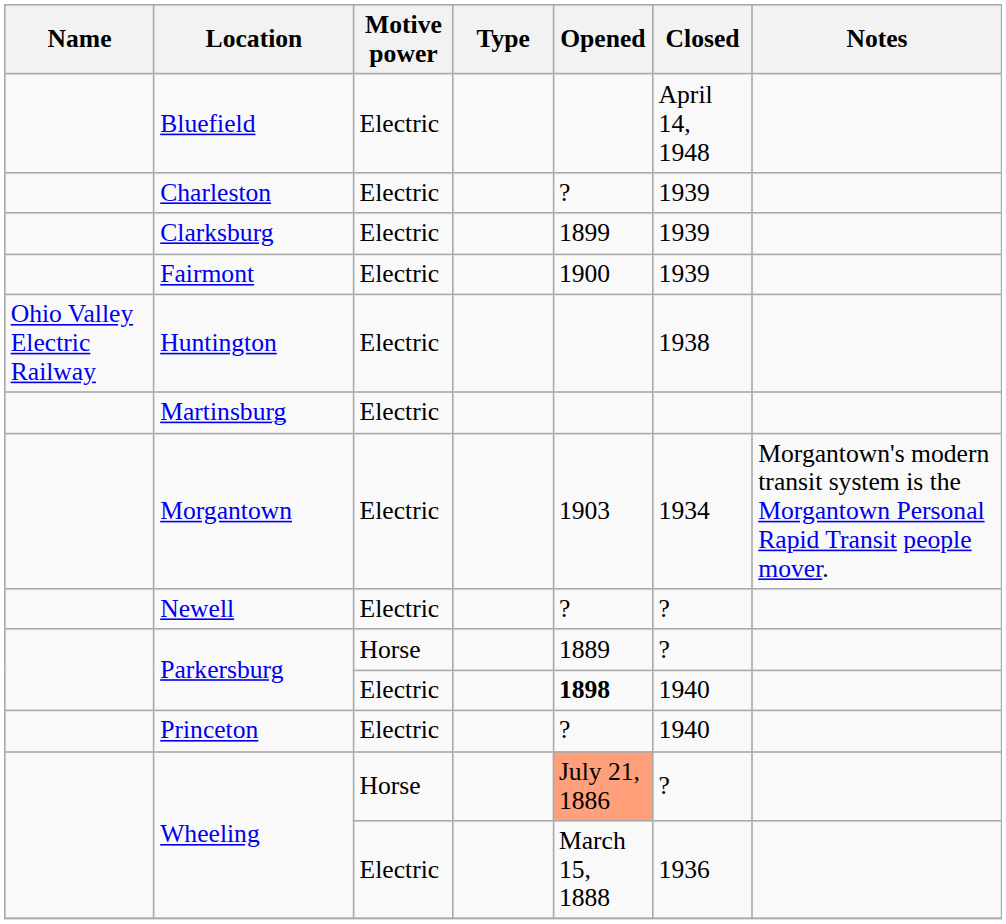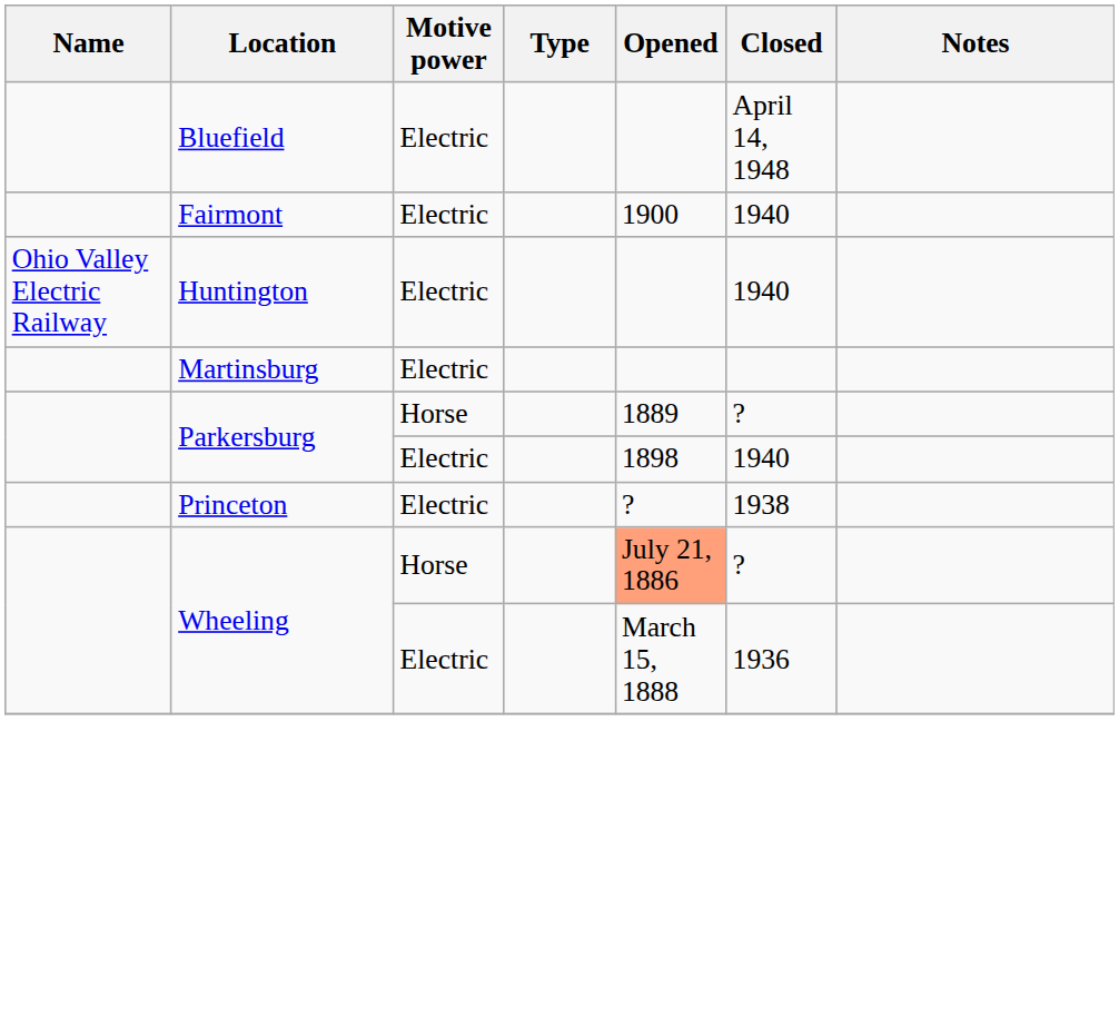 <table class="wikitable sortable" width=100%>
 <tr>
 <th width=15%>Name</th>
 <th width=20%>Location</th>
 <th width=10%>Motive power</th>
 <th width=10%>Type</th>
 <th width=10%>Opened</th>
 <th width=10%>Closed</th>
 <th class="unsortable" width=25%>Notes</th>
 </tr>
 <tr>
 <td> </td>
 <td><a href='#'>Bluefield</a></td>
 <td>Electric</td>
 <td> </td>
 <td></td>
 <td>April 14, 1948</td>
 <td> </td>
 </tr>
 <tr>
 <td> </td>
-<td><a href='#'>Charleston</a></td>
-<td>Electric</td>
-<td> </td>
-<td>?</td>
-<td>1939</td>
-<td> </td>
-</tr>
-<tr>
-<td> </td>
-<td><a href='#'>Clarksburg</a></td>
-<td>Electric</td>
-<td> </td>
-<td>1899</td>
-<td>1939</td>
-<td> </td>
-</tr>
-<tr>
-<td> </td>
 <td><a href='#'>Fairmont</a></td>
 <td>Electric</td>
 <td> </td>
 <td>1900</td>
-<td>1939</td>
+<td>1940</td>
 <td> </td>
 </tr>
 <tr>
 <td><a href='#'>Ohio Valley Electric Railway</a></td>
 <td><a href='#'>Huntington</a></td>
 <td>Electric</td>
 <td> </td>
 <td></td>
-<td>1938</td>
+<td>1940</td>
 <td> </td>
 </tr>
 <tr>
 <td> </td>
 <td><a href='#'>Martinsburg</a></td>
 <td>Electric</td>
 <td> </td>
 <td></td>
 <td></td>
-<td> </td>
-</tr>
-<tr>
-<td> </td>
-<td><a href='#'>Morgantown</a></td>
-<td>Electric</td>
-<td> </td>
-<td>1903</td>
-<td>1934</td>
-<td>Morgantown's modern transit system is the <a href='#'>Morgantown Personal Rapid Transit</a> <a href='#'>people mover</a>.</td>
-</tr>
-<tr>
-<td> </td>
-<td><a href='#'>Newell</a></td>
-<td>Electric</td>
-<td> </td>
-<td>?</td>
-<td>?</td>
 <td> </td>
 </tr>
 <tr>
 <td rowspan="2"> </td>
 <td rowspan="2"><a href='#'>Parkersburg</a></td>
 <td>Horse</td>
 <td> </td>
 <td>1889</td>
 <td>?</td>
 <td> </td>
 </tr>
 <tr>
 <td>Electric</td>
 <td> </td>
-<td><strong>1898</strong></td>
+<td>1898</td>
 <td>1940</td>
 <td> </td>
 </tr>
 <tr>
 <td> </td>
 <td><a href='#'>Princeton</a></td>
 <td>Electric</td>
 <td> </td>
 <td>?</td>
-<td>1940</td>
+<td>1938</td>
 <td> </td>
 </tr>
 <tr>
 <td rowspan="2"> </td>
 <td rowspan="2"><a href='#'>Wheeling</a></td>
 <td>Horse</td>
 <td> </td>
 <td style="background: lightsalmon;">July 21, 1886</td>
 <td>?</td>
 <td> </td>
 </tr>
 <tr>
 <td>Electric</td>
 <td> </td>
 <td>March 15, 1888</td>
 <td>1936</td>
 <td> </td>
 </tr>
 <tr>
 </tr>
 </table>
